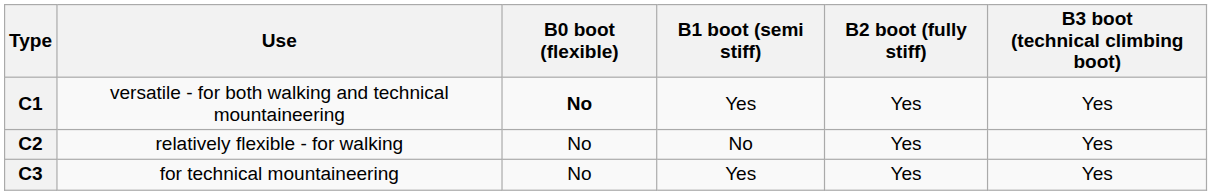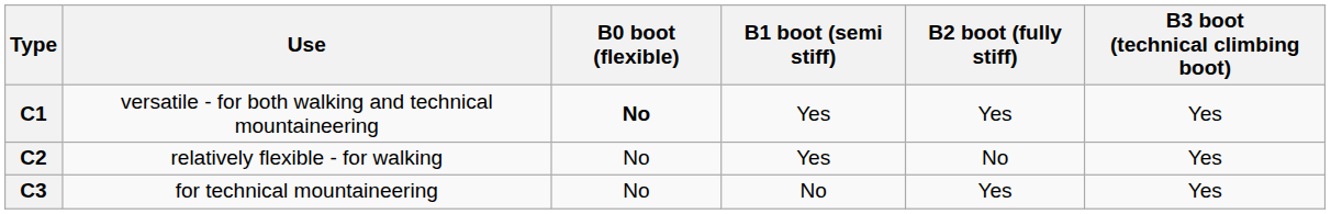 <table class="wikitable" style="text-align:center; width:80%;">
 <tr>
 <th>Type</th>
 <th scope="col">Use</th>
 <th scope="col">B0 boot (flexible)</th>
 <th scope="col">B1 boot (semi stiff)</th>
 <th scope="col">B2 boot (fully stiff)</th>
 <th scope="col">B3 boot <br>(technical climbing boot)</th>
 </tr>
 <tr>
 <th scope="row">C1</th>
 <td>versatile - for both walking and technical mountaineering</td>
 <td><strong>No</strong></td>
 <td>Yes</td>
 <td>Yes</td>
 <td>Yes</td>
 </tr>
 <tr>
 <th scope="row">C2</th>
 <td>relatively flexible - for walking</td>
 <td>No</td>
+<td>Yes</td>
 <td>No</td>
-<td>Yes</td>
 <td>Yes</td>
 </tr>
 <tr>
 <th scope="row">C3</th>
 <td>for technical mountaineering</td>
 <td>No</td>
-<td>Yes</td>
+<td>No</td>
 <td>Yes</td>
 <td>Yes</td>
 </tr>
 </table>
